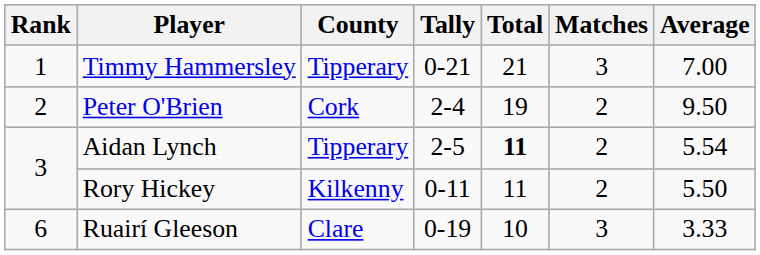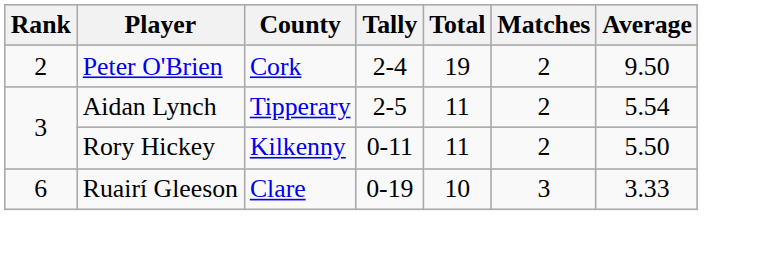 <table class="wikitable">
 <tr>
 <th>Rank</th>
 <th>Player</th>
 <th>County</th>
 <th>Tally</th>
 <th>Total</th>
 <th>Matches</th>
 <th>Average</th>
-</tr>
-<tr>
-<td rowspan=1 align=center>1</td>
-<td><a href='#'>Timmy Hammersley</a></td>
-<td><a href='#'>Tipperary</a></td>
-<td align=center>0-21</td>
-<td align=center>21</td>
-<td align=center>3</td>
-<td align=center>7.00</td>
 </tr>
 <tr>
 <td rowspan=1 align=center>2</td>
 <td><a href='#'>Peter O'Brien</a></td>
 <td><a href='#'>Cork</a></td>
 <td align=center>2-4</td>
 <td align=center>19</td>
 <td align=center>2</td>
 <td align=center>9.50</td>
 </tr>
 <tr>
 <td rowspan=2 align=center>3</td>
 <td>Aidan Lynch</td>
 <td><a href='#'>Tipperary</a></td>
 <td align=center>2-5</td>
-<td align=center><strong>11</strong></td>
+<td align=center>11</td>
 <td align=center>2</td>
 <td align=center>5.54</td>
 </tr>
 <tr>
 <td>Rory Hickey</td>
 <td><a href='#'>Kilkenny</a></td>
 <td align=center>0-11</td>
 <td align=center>11</td>
 <td align=center>2</td>
 <td align=center>5.50</td>
 </tr>
 <tr>
 <td rowspan=1 align=center>6</td>
 <td>Ruairí Gleeson</td>
 <td><a href='#'>Clare</a></td>
 <td align=center>0-19</td>
 <td align=center>10</td>
 <td align=center>3</td>
 <td align=center>3.33</td>
 </tr>
 </table>
